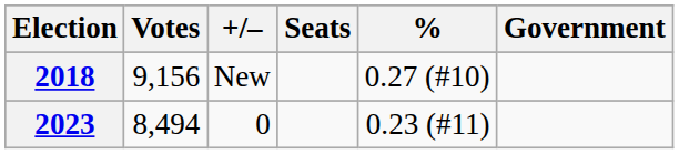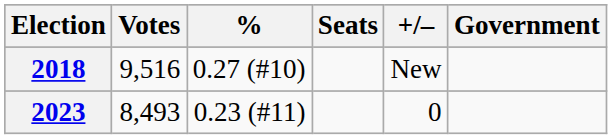 <table class=wikitable style="text-align: right;">
 <tr>
 <th>Election</th>
 <th>Votes</th>
+<th>%</th>
+<th>Seats</th>
 <th>+/–</th>
-<th>Seats</th>
-<th>%</th>
 <th>Government</th>
 </tr>
 <tr>
 <th><a href='#'>2018</a></th>
-<td>9,156</td>
+<td>9,516</td>
+<td>0.27 (#10)</td>
+<td></td>
 <td>New</td>
-<td></td>
-<td>0.27 (#10)</td>
 <td></td>
 </tr>
 <tr>
 <th><a href='#'>2023</a></th>
-<td>8,494</td>
+<td>8,493</td>
+<td>0.23 (#11)</td>
+<td></td>
 <td> 0</td>
-<td></td>
-<td>0.23 (#11)</td>
 <td></td>
 </tr>
 </table>
